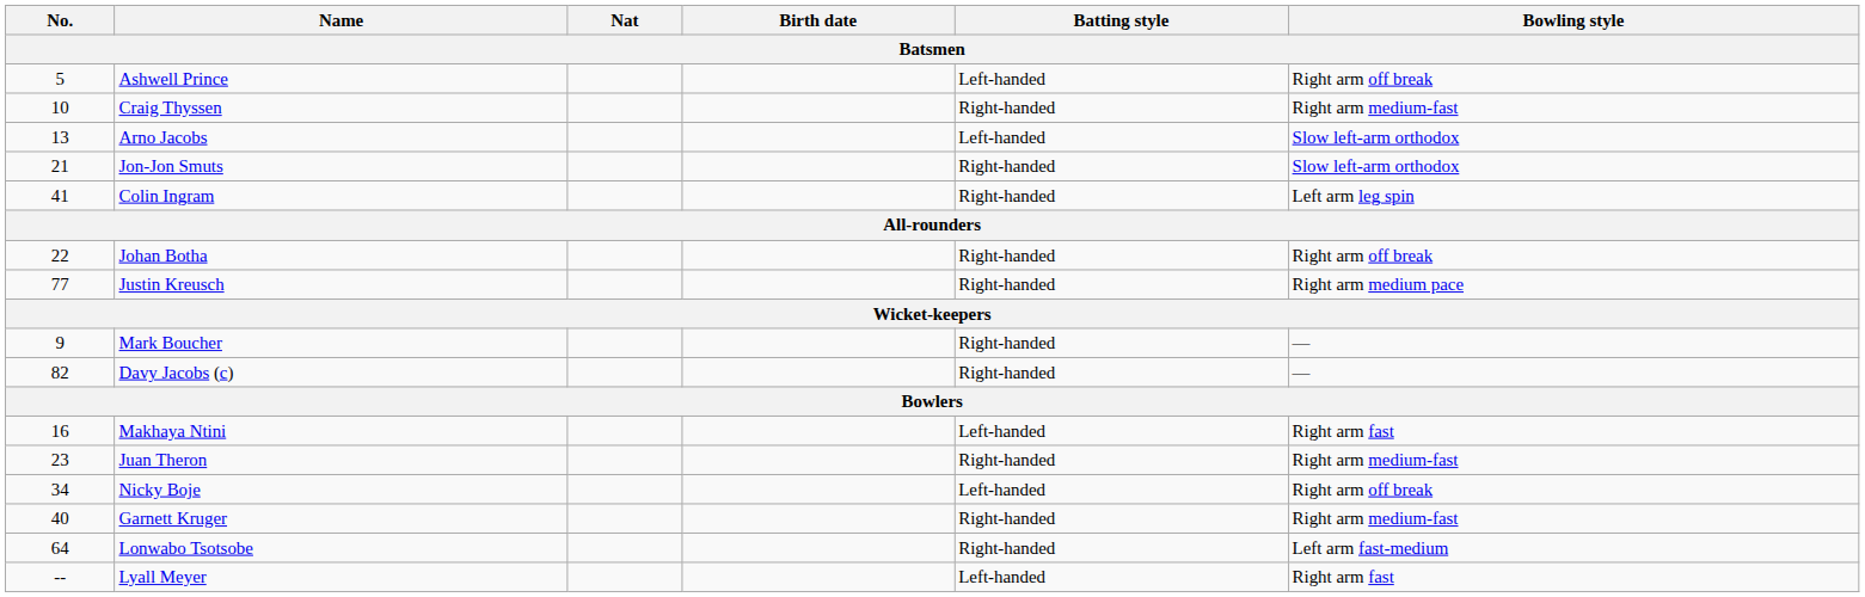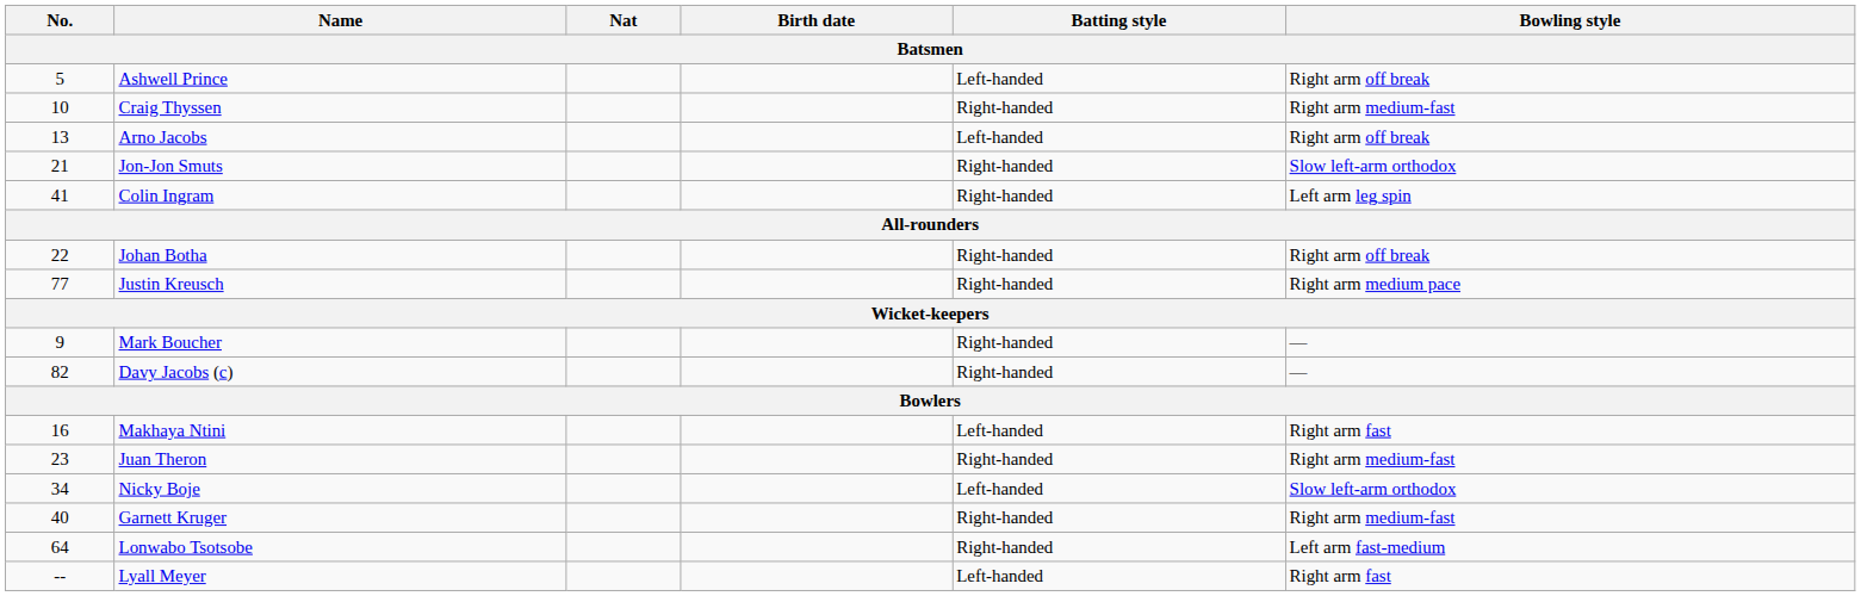 <table class="wikitable" style="font-size:95%;" width="100%">
 <tr>
 <th>No.</th>
 <th>Name</th>
 <th>Nat</th>
 <th>Birth date</th>
 <th>Batting style</th>
 <th>Bowling style</th>
 </tr>
 <tr>
 <th colspan="6">Batsmen</th>
 </tr>
 <tr>
 <td style="text-align:center">5</td>
 <td><a href='#'>Ashwell Prince</a></td>
 <td style="text-align:center"></td>
 <td></td>
 <td>Left-handed</td>
 <td>Right arm <a href='#'>off break</a></td>
 </tr>
 <tr>
 <td style="text-align:center">10</td>
 <td><a href='#'>Craig Thyssen</a></td>
 <td style="text-align:center"></td>
 <td></td>
 <td>Right-handed</td>
 <td>Right arm <a href='#'>medium-fast</a></td>
 </tr>
 <tr>
 <td style="text-align:center">13</td>
 <td><a href='#'>Arno Jacobs</a></td>
 <td style="text-align:center"></td>
 <td></td>
 <td>Left-handed</td>
-<td><a href='#'>Slow left-arm orthodox</a></td>
+<td>Right arm <a href='#'>off break</a></td>
 </tr>
 <tr>
 <td style="text-align:center">21</td>
 <td><a href='#'>Jon-Jon Smuts</a></td>
 <td style="text-align:center"></td>
 <td></td>
 <td>Right-handed</td>
 <td><a href='#'>Slow left-arm orthodox</a></td>
 </tr>
 <tr>
 <td style="text-align:center">41</td>
 <td><a href='#'>Colin Ingram</a></td>
 <td style="text-align:center"></td>
 <td></td>
 <td>Right-handed</td>
 <td>Left arm <a href='#'>leg spin</a></td>
 </tr>
 <tr>
 <th colspan="6">All-rounders</th>
 </tr>
 <tr>
 <td style="text-align:center">22</td>
 <td><a href='#'>Johan Botha</a></td>
 <td style="text-align:center"></td>
 <td></td>
 <td>Right-handed</td>
 <td>Right arm <a href='#'>off break</a></td>
 </tr>
 <tr>
 <td style="text-align:center">77</td>
 <td><a href='#'>Justin Kreusch</a></td>
 <td style="text-align:center"></td>
 <td></td>
 <td>Right-handed</td>
 <td>Right arm <a href='#'>medium pace</a></td>
 </tr>
 <tr>
 <th colspan="6">Wicket-keepers</th>
 </tr>
 <tr>
 <td style="text-align:center">9</td>
 <td><a href='#'>Mark Boucher</a></td>
 <td style="text-align:center"></td>
 <td></td>
 <td>Right-handed</td>
 <td>—</td>
 </tr>
 <tr>
 <td style="text-align:center">82</td>
 <td><a href='#'>Davy Jacobs</a> (<a href='#'>c</a>)</td>
 <td style="text-align:center"></td>
 <td></td>
 <td>Right-handed</td>
 <td>—</td>
 </tr>
 <tr>
 <th colspan="6">Bowlers</th>
 </tr>
 <tr>
 <td style="text-align:center">16</td>
 <td><a href='#'>Makhaya Ntini</a></td>
 <td style="text-align:center"></td>
 <td></td>
 <td>Left-handed</td>
 <td>Right arm <a href='#'>fast</a></td>
 </tr>
 <tr>
 <td style="text-align:center">23</td>
 <td><a href='#'>Juan Theron</a></td>
 <td style="text-align:center"></td>
 <td></td>
 <td>Right-handed</td>
 <td>Right arm <a href='#'>medium-fast</a></td>
 </tr>
 <tr>
 <td style="text-align:center">34</td>
 <td><a href='#'>Nicky Boje</a></td>
 <td style="text-align:center"></td>
 <td></td>
 <td>Left-handed</td>
-<td>Right arm <a href='#'>off break</a></td>
+<td><a href='#'>Slow left-arm orthodox</a></td>
 </tr>
 <tr>
 <td style="text-align:center">40</td>
 <td><a href='#'>Garnett Kruger</a></td>
 <td style="text-align:center"></td>
 <td></td>
 <td>Right-handed</td>
 <td>Right arm <a href='#'>medium-fast</a></td>
 </tr>
 <tr>
 <td style="text-align:center">64</td>
 <td><a href='#'>Lonwabo Tsotsobe</a></td>
 <td style="text-align:center"></td>
 <td></td>
 <td>Right-handed</td>
 <td>Left arm <a href='#'>fast-medium</a></td>
 </tr>
 <tr>
 <td style="text-align:center">--</td>
 <td><a href='#'>Lyall Meyer</a></td>
 <td style="text-align:center"></td>
 <td></td>
 <td>Left-handed</td>
 <td>Right arm <a href='#'>fast</a></td>
 </tr>
 </table>
